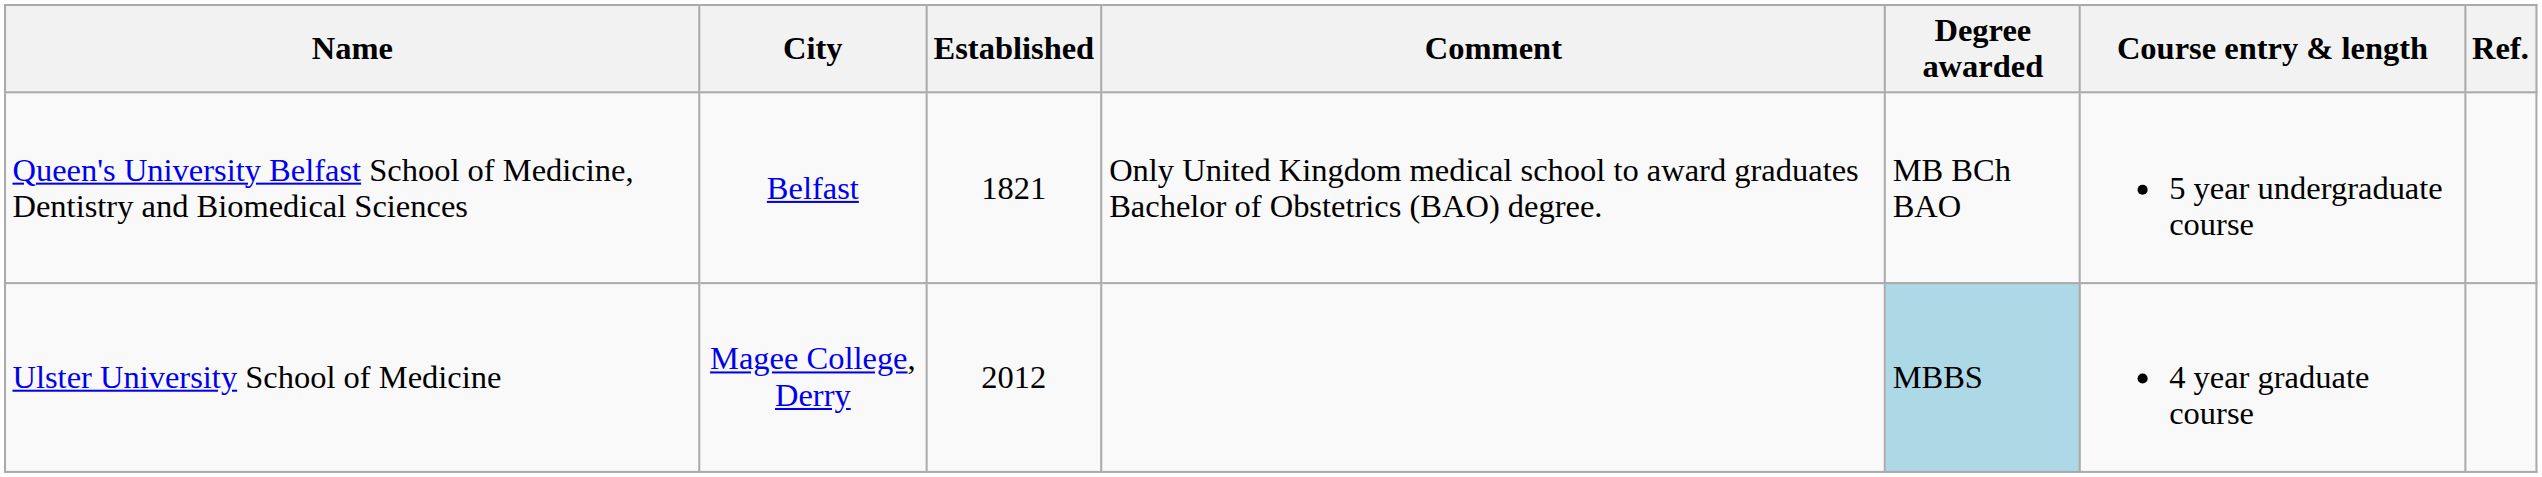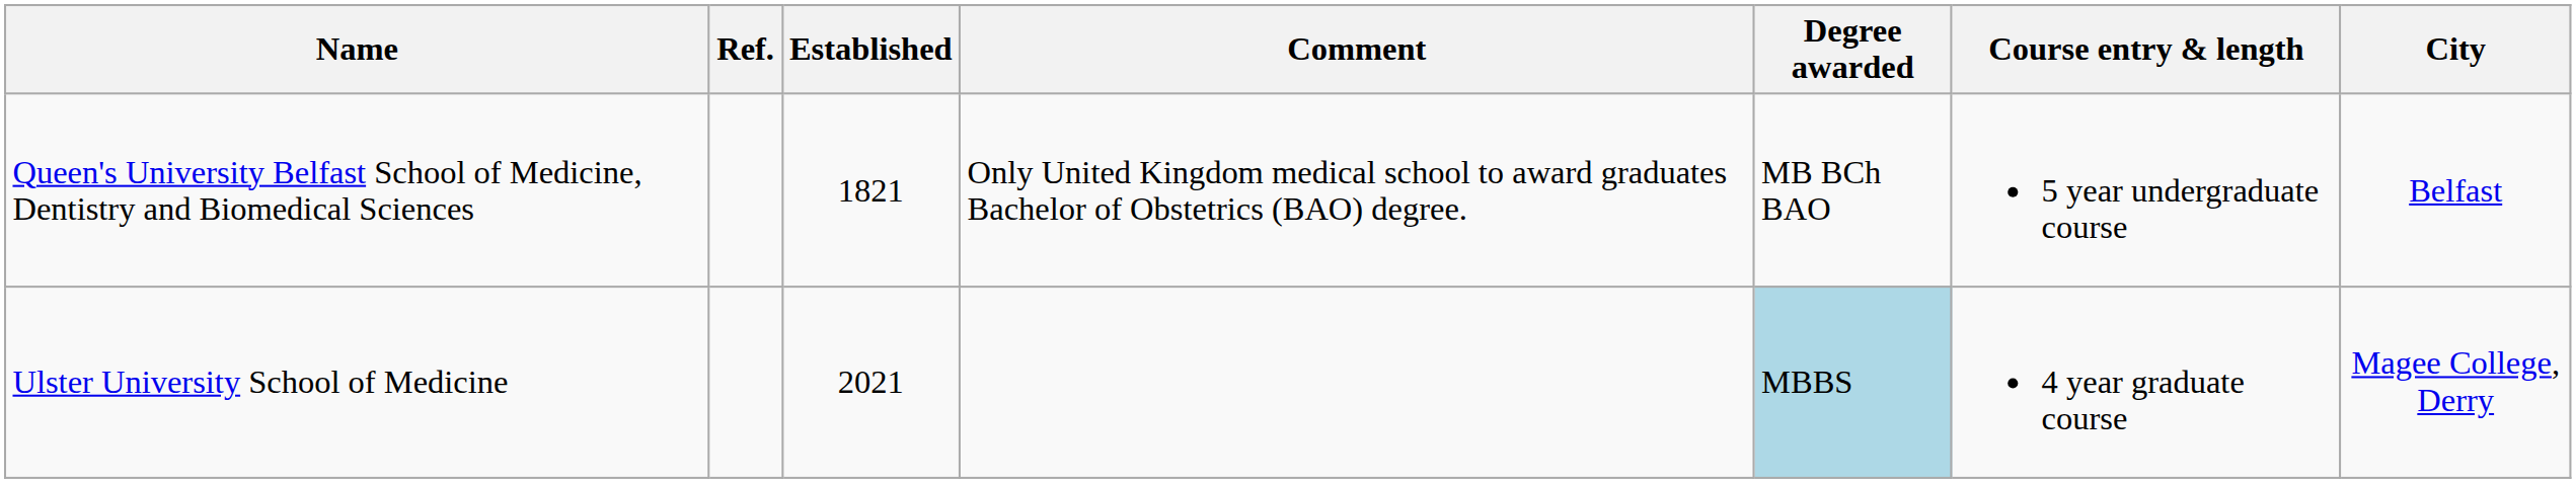 <table class="wikitable">
 <tr>
 <th>Name</th>
-<th>City</th>
+<th>Ref.</th>
 <th>Established</th>
 <th>Comment</th>
 <th>Degree awarded</th>
 <th>Course entry & length</th>
-<th>Ref.</th>
+<th>City</th>
 </tr>
 <tr>
 <td><a href='#'>Queen's University Belfast</a> School of Medicine, Dentistry and Biomedical Sciences</td>
-<td style="text-align:center;"><a href='#'>Belfast</a></td>
+<td style="text-align:center;"></td>
 <td style="text-align:center;">1821</td>
 <td>Only United Kingdom medical school to award graduates Bachelor of Obstetrics (BAO) degree.</td>
 <td>MB BCh BAO</td>
 <td><br><ul><li>5 year undergraduate course</li></ul></td>
-<td style="text-align:center;"></td>
+<td style="text-align:center;"><a href='#'>Belfast</a></td>
 </tr>
 <tr>
 <td><a href='#'>Ulster University</a> School of Medicine</td>
-<td style="text-align:center;"><a href='#'>Magee College</a>, <a href='#'>Derry</a></td>
-<td style="text-align:center;">2012</td>
+<td style="text-align:center;"></td>
+<td style="text-align:center;">2021</td>
 <td></td>
 <td style="background: lightblue;">MBBS</td>
 <td><br><ul><li>4 year graduate course</li></ul></td>
-<td style="text-align:center;"></td>
+<td style="text-align:center;"><a href='#'>Magee College</a>, <a href='#'>Derry</a></td>
 </tr>
 </table>
